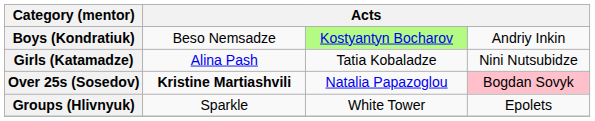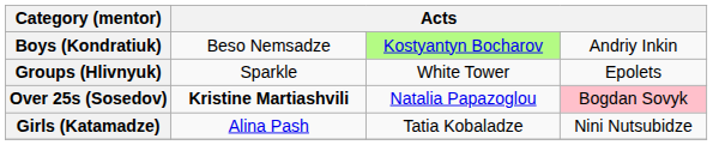 <table class="wikitable" style="text-align:center">
 <tr>
 <th spope="col" width="150">Category (mentor)</th>
 <th scope="col" colspan="3" width="500">Acts</th>
 </tr>
 <tr>
 <th scope="row">Boys (Kondratiuk)</th>
 <td>Beso Nemsadze</td>
 <td style="background:#B4FB84;"><a href='#'>Kostyantyn Bocharov</a></td>
 <td>Andriy Inkin</td>
 </tr>
 <tr>
-<th scope="row">Girls (Katamadze)</th>
-<td><a href='#'>Alina Pash</a></td>
-<td>Tatia Kobaladze</td>
-<td>Nini Nutsubidze</td>
+<th scope="row">Groups (Hlivnyuk)</th>
+<td>Sparkle</td>
+<td>White Tower</td>
+<td>Epolets</td>
 </tr>
 <tr>
 <th scope="row">Over 25s (Sosedov)</th>
 <td><strong>Kristine Martiashvili</strong></td>
 <td><a href='#'>Natalia Papazoglou</a></td>
 <td style="background:pink;">Bogdan Sovyk</td>
 </tr>
 <tr>
-<th scope="row">Groups (Hlivnyuk)</th>
-<td>Sparkle</td>
-<td>White Tower</td>
-<td>Epolets</td>
+<th scope="row">Girls (Katamadze)</th>
+<td><a href='#'>Alina Pash</a></td>
+<td>Tatia Kobaladze</td>
+<td>Nini Nutsubidze</td>
 </tr>
 <tr>
 </tr>
 </table>
